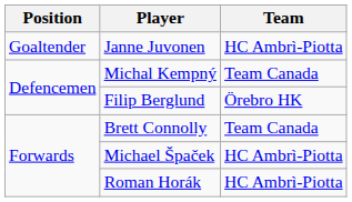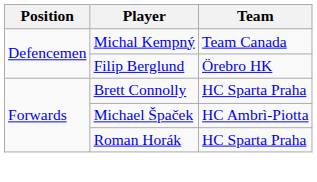 <table class="wikitable">
 <tr>
 <th>Position</th>
 <th>Player</th>
 <th>Team</th>
-</tr>
-<tr>
-<td><a href='#'>Goaltender</a></td>
-<td> <a href='#'>Janne Juvonen</a></td>
-<td> <a href='#'>HC Ambrì-Piotta</a></td>
 </tr>
 <tr>
 <td rowspan=2><a href='#'>Defencemen</a></td>
 <td> <a href='#'>Michal Kempný</a></td>
 <td> <a href='#'>Team Canada</a></td>
 </tr>
 <tr>
 <td> <a href='#'>Filip Berglund</a></td>
 <td> <a href='#'>Örebro HK</a></td>
 </tr>
 <tr>
 <td rowspan=3><a href='#'>Forwards</a></td>
 <td> <a href='#'>Brett Connolly</a></td>
-<td> <a href='#'>Team Canada</a></td>
+<td> <a href='#'>HC Sparta Praha</a></td>
 </tr>
 <tr>
 <td> <a href='#'>Michael Špaček</a></td>
 <td> <a href='#'>HC Ambrì-Piotta</a></td>
 </tr>
 <tr>
 <td> <a href='#'>Roman Horák</a></td>
-<td> <a href='#'>HC Ambrì-Piotta</a></td>
+<td> <a href='#'>HC Sparta Praha</a></td>
 </tr>
 </table>
